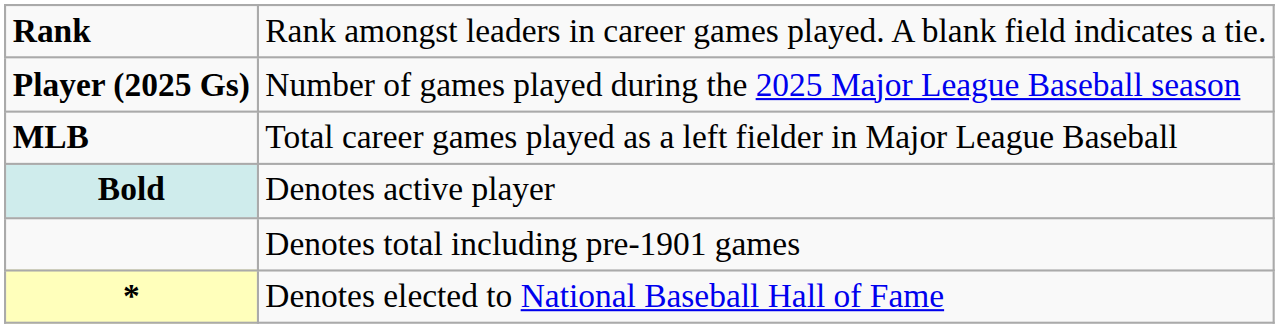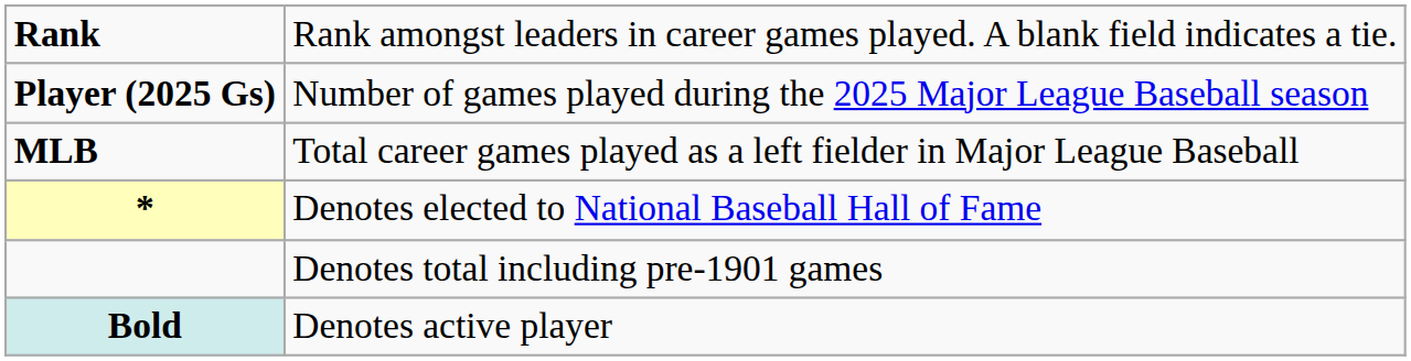 <table class="wikitable" style="font-size:100%;">
 <tr>
 <td><strong>Rank</strong></td>
 <td>Rank amongst leaders in career games played. A blank field indicates a tie.</td>
 </tr>
 <tr>
 <td><strong>Player (2025 Gs)</strong></td>
 <td>Number of games played during the <a href='#'>2025 Major League Baseball season</a></td>
 </tr>
 <tr>
 <td><strong>MLB</strong></td>
 <td>Total career games played as a left fielder in Major League Baseball</td>
 </tr>
 <tr>
-<th scope="row" style="background:#cfecec;"><strong>Bold</strong></th>
-<td>Denotes active player<br></td>
+<th scope="row" style="background-color:#ffffbb">*</th>
+<td>Denotes elected to <a href='#'>National Baseball Hall of Fame</a> <br></td>
 </tr>
 <tr>
 <td></td>
 <td>Denotes total including pre-1901 games</td>
 </tr>
 <tr>
-<th scope="row" style="background-color:#ffffbb">*</th>
-<td>Denotes elected to <a href='#'>National Baseball Hall of Fame</a> <br></td>
+<th scope="row" style="background:#cfecec;"><strong>Bold</strong></th>
+<td>Denotes active player<br></td>
 </tr>
 </table>
